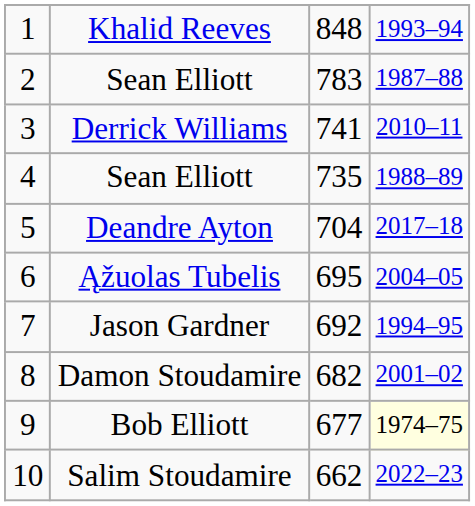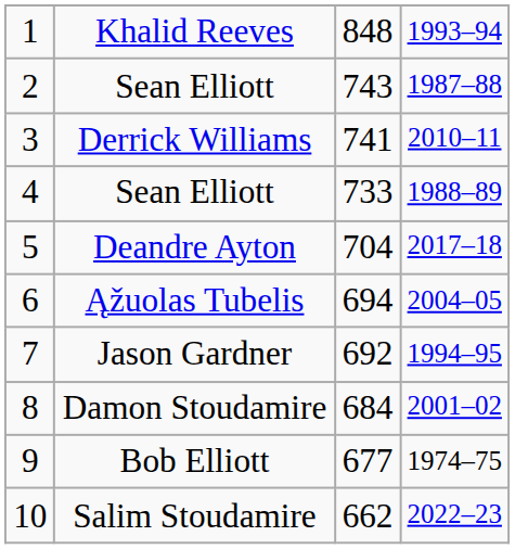 <table class="wikitable" style="text-align: center;">
 <tr>
 </tr>
 <tr>
 <td>1</td>
 <td><a href='#'>Khalid Reeves</a></td>
 <td>848</td>
 <td style="font-size:80%;"><a href='#'>1993–94</a></td>
 </tr>
 <tr>
 <td>2</td>
 <td>Sean Elliott</td>
-<td>783</td>
+<td>743</td>
 <td style="font-size:80%;"><a href='#'>1987–88</a></td>
 </tr>
 <tr>
 <td>3</td>
 <td><a href='#'>Derrick Williams</a></td>
 <td>741</td>
 <td style="font-size:80%;"><a href='#'>2010–11</a></td>
 </tr>
 <tr>
 <td>4</td>
 <td>Sean Elliott</td>
-<td>735</td>
+<td>733</td>
 <td style="font-size:80%;"><a href='#'>1988–89</a></td>
 </tr>
 <tr>
 <td>5</td>
 <td><a href='#'>Deandre Ayton</a></td>
 <td>704</td>
 <td style="font-size:80%;"><a href='#'>2017–18</a></td>
 </tr>
 <tr>
 <td>6</td>
 <td><a href='#'>Ąžuolas Tubelis</a></td>
-<td>695</td>
+<td>694</td>
 <td style="font-size:80%;"><a href='#'>2004–05</a></td>
 </tr>
 <tr>
 <td>7</td>
 <td>Jason Gardner</td>
 <td>692</td>
 <td style="font-size:80%;"><a href='#'>1994–95</a></td>
 </tr>
 <tr>
 <td>8</td>
 <td>Damon Stoudamire</td>
-<td>682</td>
+<td>684</td>
 <td style="font-size:80%;"><a href='#'>2001–02</a></td>
 </tr>
 <tr>
 <td>9</td>
 <td>Bob Elliott</td>
 <td>677</td>
-<td style="background: lightyellow; font-size:80%;">1974–75</td>
+<td style="font-size:80%;">1974–75</td>
 </tr>
 <tr>
 <td>10</td>
 <td>Salim Stoudamire</td>
 <td>662</td>
 <td style="font-size:80%;"><a href='#'>2022–23</a></td>
 </tr>
 </table>
